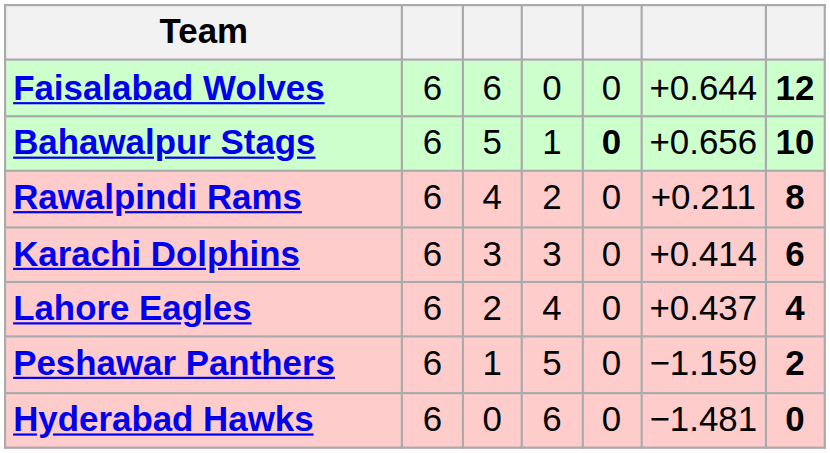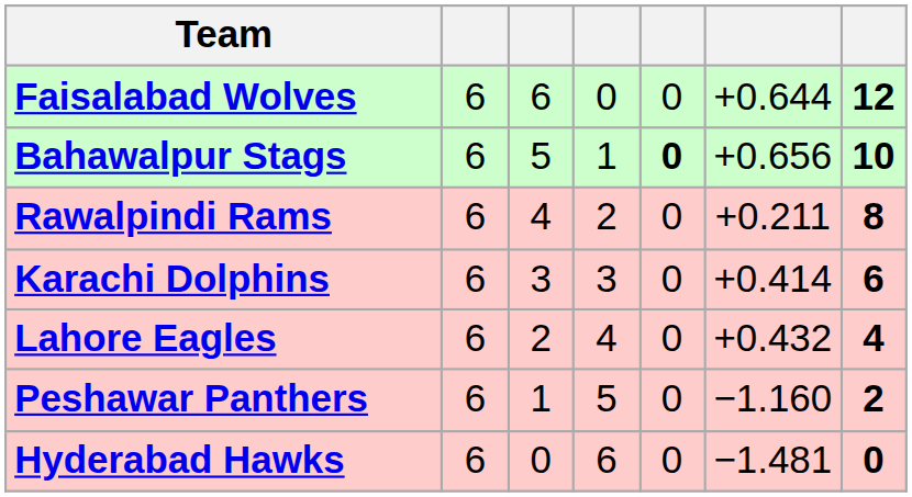 <table class="wikitable sortable" style="text-align:center">
 <tr>
 <th style="width:175px;">Team</th>
 <th style="width:20px;"></th>
 <th style="width:20px;"></th>
 <th style="width:20px;"></th>
 <th style="width:20px;"></th>
 <th style="width:45px;"></th>
 <th style="width:20px;"></th>
 </tr>
 <tr style="background:#cfc;">
 <td style="text-align:left"><strong><a href='#'>Faisalabad Wolves</a></strong></td>
 <td>6</td>
 <td>6</td>
 <td>0</td>
 <td>0</td>
 <td>+0.644</td>
 <td><strong>12</strong></td>
 </tr>
 <tr style="background:#cfc;">
 <td style="text-align:left"><strong><a href='#'>Bahawalpur Stags</a></strong></td>
 <td>6</td>
 <td>5</td>
 <td>1</td>
 <td><strong>0</strong></td>
 <td>+0.656</td>
 <td><strong>10</strong></td>
 </tr>
 <tr style="background:#fcc;">
 <td style="text-align:left"><strong><a href='#'>Rawalpindi Rams</a></strong></td>
 <td>6</td>
 <td>4</td>
 <td>2</td>
 <td>0</td>
 <td>+0.211</td>
 <td><strong>8</strong></td>
 </tr>
 <tr style="background:#fcc;">
 <td style="text-align:left"><strong><a href='#'>Karachi Dolphins</a></strong></td>
 <td>6</td>
 <td>3</td>
 <td>3</td>
 <td>0</td>
 <td>+0.414</td>
 <td><strong>6</strong></td>
 </tr>
 <tr style="background:#fcc;">
 <td style="text-align:left"><strong><a href='#'>Lahore Eagles</a></strong></td>
 <td>6</td>
 <td>2</td>
 <td>4</td>
 <td>0</td>
-<td>+0.437</td>
+<td>+0.432</td>
 <td><strong>4</strong></td>
 </tr>
 <tr style="background:#fcc;">
 <td style="text-align:left"><strong><a href='#'>Peshawar Panthers</a></strong></td>
 <td>6</td>
 <td>1</td>
 <td>5</td>
 <td>0</td>
-<td>−1.159</td>
+<td>−1.160</td>
 <td><strong>2</strong></td>
 </tr>
 <tr style="background:#fcc;">
 <td style="text-align:left"><strong><a href='#'>Hyderabad Hawks</a></strong></td>
 <td>6</td>
 <td>0</td>
 <td>6</td>
 <td>0</td>
 <td>−1.481</td>
 <td><strong>0</strong></td>
 </tr>
 </table>
